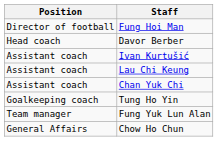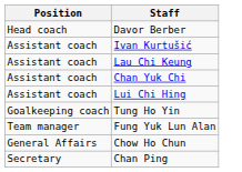 <table class="wikitable">
 <tr>
 <th>Position</th>
 <th>Staff</th>
-</tr>
-<tr>
-<td>Director of football</td>
-<td> <a href='#'>Fung Hoi Man</a></td>
 </tr>
 <tr>
 <td>Head coach</td>
 <td> Davor Berber</td>
 </tr>
 <tr>
 <td>Assistant coach</td>
 <td> <a href='#'>Ivan Kurtušić</a></td>
 </tr>
 <tr>
 <td>Assistant coach</td>
 <td> <a href='#'>Lau Chi Keung</a></td>
 </tr>
 <tr>
 <td>Assistant coach</td>
 <td> <a href='#'>Chan Yuk Chi</a></td>
 </tr>
 <tr>
+<td>Assistant coach</td>
+<td> <a href='#'>Lui Chi Hing</a></td>
+</tr>
+<tr>
 <td>Goalkeeping coach</td>
 <td> Tung Ho Yin</td>
 </tr>
 <tr>
 <td>Team manager</td>
 <td> Fung Yuk Lun Alan</td>
 </tr>
 <tr>
 <td>General Affairs</td>
 <td> Chow Ho Chun</td>
 </tr>
+<tr>
+<td>Secretary</td>
+<td> Chan Ping</td>
+</tr>
 </table>
